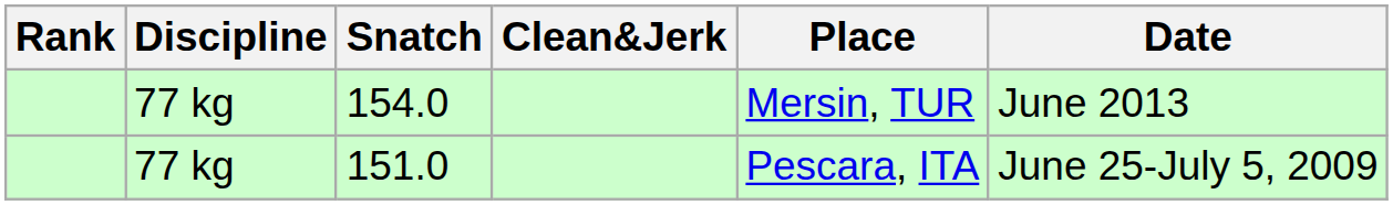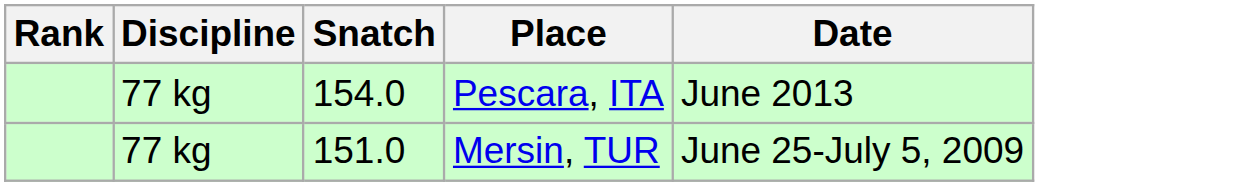 <table class="wikitable">
 <tr>
 <th>Rank</th>
 <th>Discipline</th>
 <th>Snatch</th>
-<th>Clean&Jerk</th>
 <th>Place</th>
 <th>Date</th>
 </tr>
 <tr bgcolor=#CCFFCC>
 <td></td>
 <td>77 kg</td>
 <td>154.0</td>
-<td></td>
-<td><a href='#'>Mersin</a>, <a href='#'>TUR</a></td>
+<td><a href='#'>Pescara</a>, <a href='#'>ITA</a></td>
 <td>June 2013</td>
 </tr>
 <tr bgcolor=#CCFFCC>
 <td></td>
 <td>77 kg</td>
 <td>151.0</td>
-<td></td>
-<td><a href='#'>Pescara</a>, <a href='#'>ITA</a></td>
+<td><a href='#'>Mersin</a>, <a href='#'>TUR</a></td>
 <td>June 25-July 5, 2009</td>
 </tr>
 </table>
